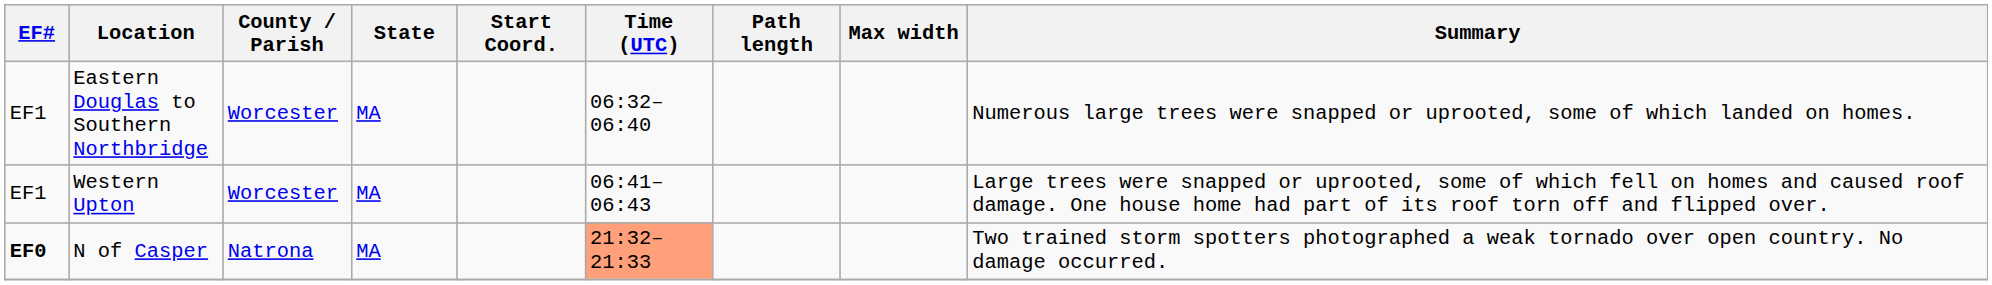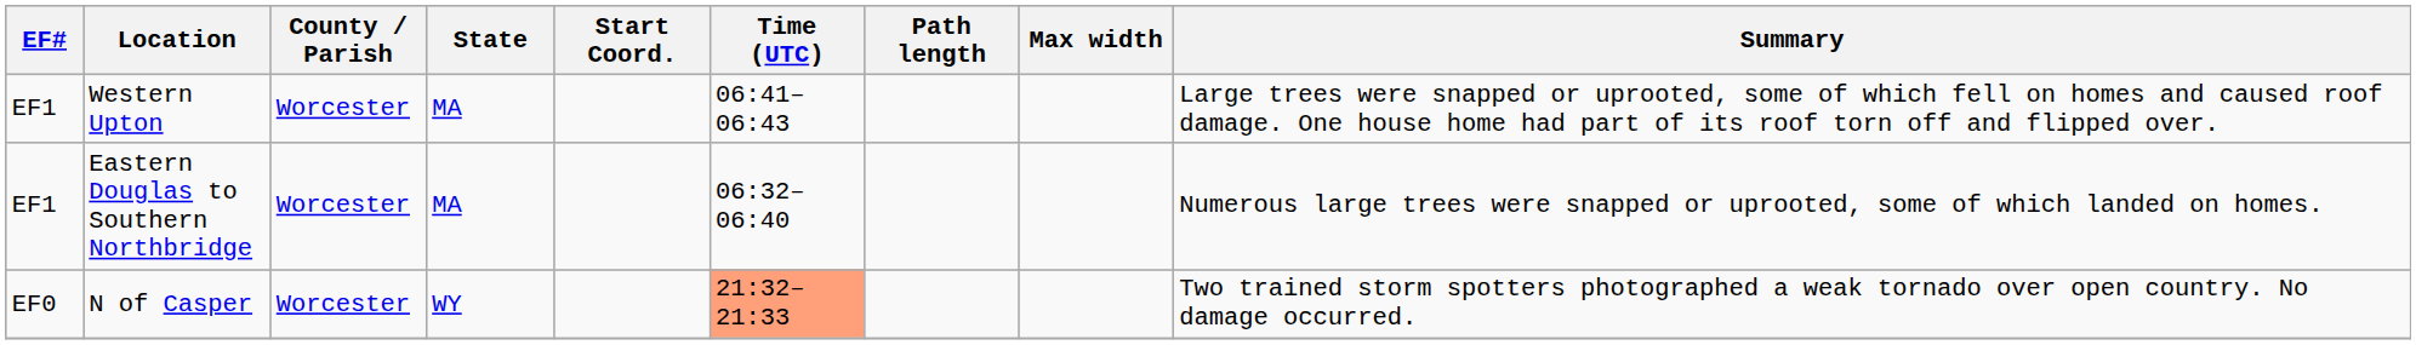 <table class="wikitable sortable" style="width:100%;">
 <tr>
 <th scope="col"  style="width:3%; text-align:center;"><a href='#'>EF#</a></th>
 <th scope="col"  style="width:7%; text-align:center;" class="unsortable">Location</th>
 <th scope="col"  style="width:6%; text-align:center;" class="unsortable">County / Parish</th>
 <th scope="col"  style="width:5%; text-align:center;">State</th>
 <th scope="col"  style="width:6%; text-align:center;">Start Coord.</th>
 <th scope="col"  style="width:6%; text-align:center;">Time (<a href='#'>UTC</a>)</th>
 <th scope="col"  style="width:6%; text-align:center;">Path length</th>
 <th scope="col"  style="width:6%; text-align:center;">Max width</th>
 <th scope="col" class="unsortable" style="width:48%; text-align:center;">Summary</th>
 </tr>
 <tr>
 <td bgcolor=>EF1</td>
+<td>Western <a href='#'>Upton</a></td>
+<td><a href='#'>Worcester</a></td>
+<td><a href='#'>MA</a></td>
+<td></td>
+<td>06:41–06:43</td>
+<td></td>
+<td></td>
+<td>Large trees were snapped or uprooted, some of which fell on homes and caused roof damage. One house home had part of its roof torn off and flipped over.</td>
+</tr>
+<tr>
+<td bgcolor=>EF1</td>
 <td>Eastern <a href='#'>Douglas</a> to Southern <a href='#'>Northbridge</a></td>
 <td><a href='#'>Worcester</a></td>
 <td><a href='#'>MA</a></td>
 <td></td>
 <td>06:32–06:40</td>
 <td></td>
 <td></td>
 <td>Numerous large trees were snapped or uprooted, some of which landed on homes.</td>
 </tr>
 <tr>
-<td bgcolor=>EF1</td>
-<td>Western <a href='#'>Upton</a></td>
+<td bgcolor=>EF0</td>
+<td>N of <a href='#'>Casper</a></td>
 <td><a href='#'>Worcester</a></td>
-<td><a href='#'>MA</a></td>
-<td></td>
-<td>06:41–06:43</td>
-<td></td>
-<td></td>
-<td>Large trees were snapped or uprooted, some of which fell on homes and caused roof damage. One house home had part of its roof torn off and flipped over.</td>
-</tr>
-<tr>
-<td bgcolor=><strong>EF0</strong></td>
-<td>N of <a href='#'>Casper</a></td>
-<td><a href='#'>Natrona</a></td>
-<td><a href='#'>MA</a></td>
+<td><a href='#'>WY</a></td>
 <td></td>
 <td style="background: lightsalmon;">21:32–21:33</td>
 <td></td>
 <td></td>
 <td>Two trained storm spotters photographed a weak tornado over open country. No damage occurred.</td>
 </tr>
 <tr>
 </tr>
 </table>
